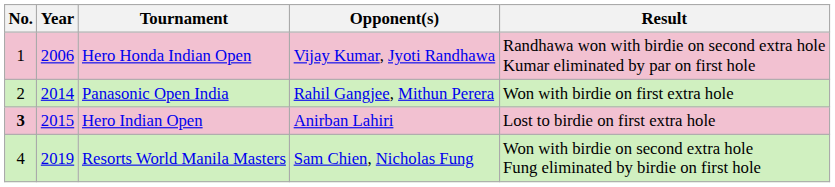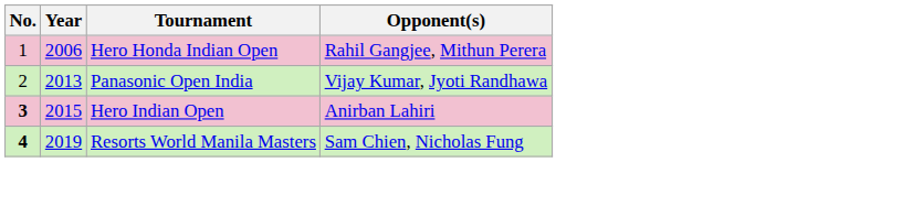 <table class="wikitable" style="font-size:95%;">
 <tr>
 <th>No.</th>
 <th>Year</th>
 <th>Tournament</th>
 <th>Opponent(s)</th>
-<th>Result</th>
 </tr>
 <tr style="background:#F2C1D1;">
 <td align=center>1</td>
 <td><a href='#'>2006</a></td>
 <td><a href='#'>Hero Honda Indian Open</a></td>
-<td> <a href='#'>Vijay Kumar</a>,  <a href='#'>Jyoti Randhawa</a></td>
-<td>Randhawa won with birdie on second extra hole<br>Kumar eliminated by par on first hole</td>
+<td> <a href='#'>Rahil Gangjee</a>,  <a href='#'>Mithun Perera</a></td>
 </tr>
 <tr style="background:#D0F0C0;">
 <td align=center>2</td>
-<td><a href='#'>2014</a></td>
+<td><a href='#'>2013</a></td>
 <td><a href='#'>Panasonic Open India</a></td>
-<td> <a href='#'>Rahil Gangjee</a>,  <a href='#'>Mithun Perera</a></td>
-<td>Won with birdie on first extra hole</td>
+<td> <a href='#'>Vijay Kumar</a>,  <a href='#'>Jyoti Randhawa</a></td>
 </tr>
 <tr style="background:#F2C1D1;">
 <td align=center><strong>3</strong></td>
 <td><a href='#'>2015</a></td>
 <td><a href='#'>Hero Indian Open</a></td>
 <td> <a href='#'>Anirban Lahiri</a></td>
-<td>Lost to birdie on first extra hole</td>
 </tr>
 <tr style="background:#D0F0C0;">
-<td align=center>4</td>
+<td align=center><strong>4</strong></td>
 <td><a href='#'>2019</a></td>
 <td><a href='#'>Resorts World Manila Masters</a></td>
 <td> <a href='#'>Sam Chien</a>,  <a href='#'>Nicholas Fung</a></td>
-<td>Won with birdie on second extra hole<br>Fung eliminated by birdie on first hole</td>
 </tr>
 </table>
